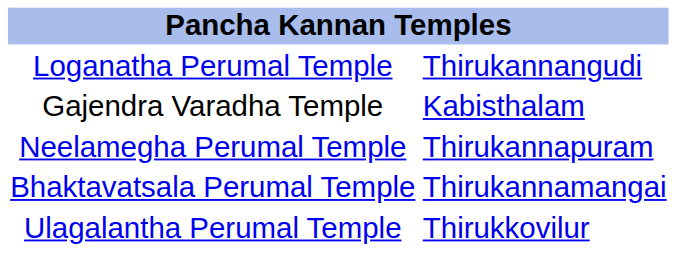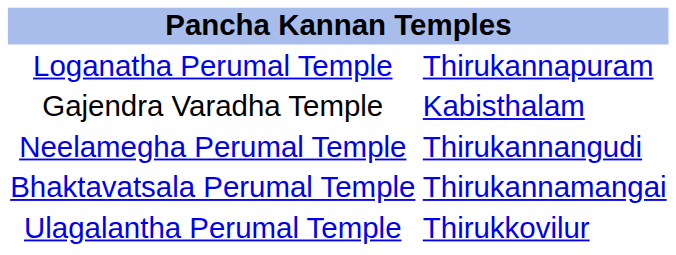 <table class="toccolours" style="clear:right; float:right; background:#ffffff; margin: 0 0 0.5em 1em; width:300">
 <tr>
 <th style="background:#A8BDEC" align="center" colspan="2"><strong>Pancha Kannan Temples</strong></th>
 </tr>
 <tr>
 <td align="center"><a href='#'>Loganatha Perumal Temple</a></td>
-<td><a href='#'>Thirukannangudi</a></td>
+<td><a href='#'>Thirukannapuram</a></td>
 </tr>
 <tr>
 <td align="center">Gajendra Varadha Temple</td>
 <td><a href='#'>Kabisthalam</a></td>
 </tr>
 <tr>
 <td align="center"><a href='#'>Neelamegha Perumal Temple</a></td>
-<td><a href='#'>Thirukannapuram</a></td>
+<td><a href='#'>Thirukannangudi</a></td>
 </tr>
 <tr>
 <td align="center"><a href='#'>Bhaktavatsala Perumal Temple</a></td>
 <td><a href='#'>Thirukannamangai</a></td>
 </tr>
 <tr>
 <td align="center"><a href='#'>Ulagalantha Perumal Temple</a></td>
 <td><a href='#'>Thirukkovilur</a></td>
 </tr>
 </table>
